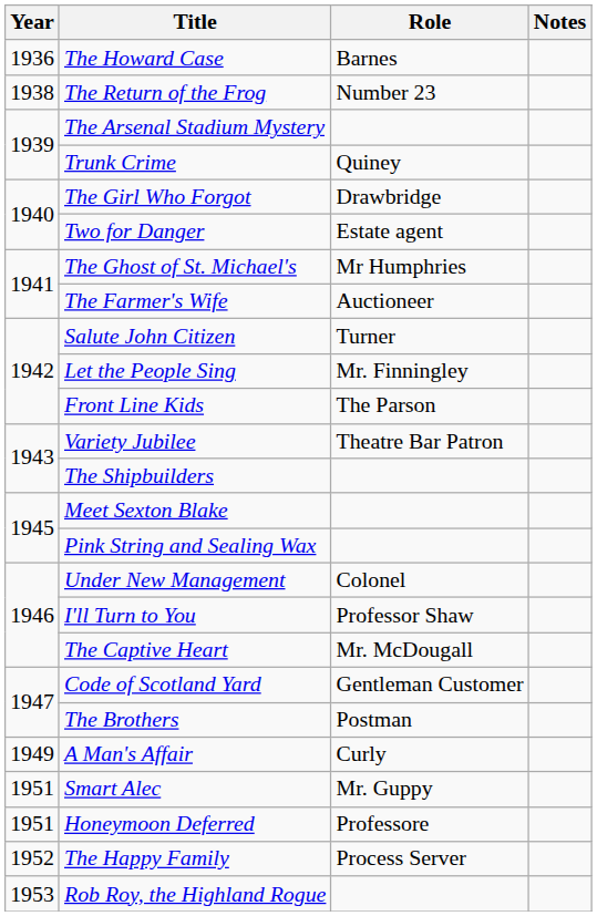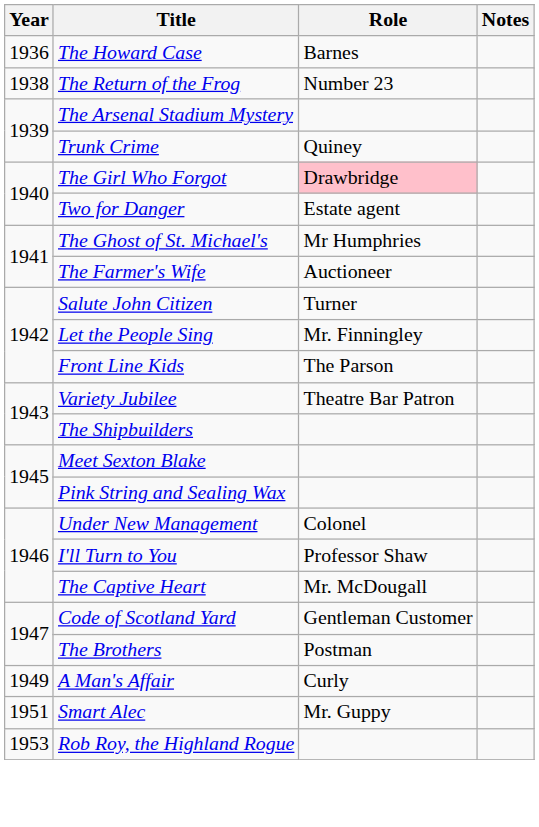 <table class="wikitable sortable">
 <tr>
 <th>Year</th>
 <th>Title</th>
 <th>Role</th>
 <th class = "unsortable">Notes</th>
 </tr>
 <tr>
 <td>1936</td>
 <td><em><a href='#'>The Howard Case</a></em></td>
 <td>Barnes</td>
 </tr>
 <tr>
 <td>1938</td>
 <td><em><a href='#'>The Return of the Frog</a></em></td>
 <td>Number 23</td>
 <td></td>
 </tr>
 <tr>
 <td rowspan=2>1939</td>
 <td><em><a href='#'>The Arsenal Stadium Mystery</a></em></td>
 <td></td>
 <td></td>
 </tr>
 <tr>
 <td><em><a href='#'>Trunk Crime</a></em></td>
 <td>Quiney</td>
 <td></td>
 </tr>
 <tr>
 <td rowspan=2>1940</td>
 <td><em><a href='#'>The Girl Who Forgot</a></em></td>
-<td>Drawbridge</td>
+<td style="background: pink;">Drawbridge</td>
 <td></td>
 </tr>
 <tr>
 <td><em><a href='#'>Two for Danger</a></em></td>
 <td>Estate agent</td>
 <td></td>
 </tr>
 <tr>
 <td rowspan=2>1941</td>
 <td><em><a href='#'>The Ghost of St. Michael's</a></em></td>
 <td>Mr Humphries</td>
 <td></td>
 </tr>
 <tr>
 <td><em><a href='#'>The Farmer's Wife</a></em></td>
 <td>Auctioneer</td>
 <td></td>
 </tr>
 <tr>
 <td rowspan=3>1942</td>
 <td><em><a href='#'>Salute John Citizen</a></em></td>
 <td>Turner</td>
 <td></td>
 </tr>
 <tr>
 <td><em><a href='#'>Let the People Sing</a></em></td>
 <td>Mr. Finningley</td>
 <td></td>
 </tr>
 <tr>
 <td><em><a href='#'>Front Line Kids</a></em></td>
 <td>The Parson</td>
 <td></td>
 </tr>
 <tr>
 <td rowspan=2>1943</td>
 <td><em><a href='#'>Variety Jubilee</a></em></td>
 <td>Theatre Bar Patron</td>
 <td></td>
 </tr>
 <tr>
 <td><em><a href='#'>The Shipbuilders</a></em></td>
 <td></td>
 <td></td>
 </tr>
 <tr>
 <td rowspan=2>1945</td>
 <td><em><a href='#'>Meet Sexton Blake</a></em></td>
 <td></td>
 <td></td>
 </tr>
 <tr>
 <td><em><a href='#'>Pink String and Sealing Wax</a></em></td>
 <td></td>
 <td></td>
 </tr>
 <tr>
 <td rowspan=3>1946</td>
 <td><em><a href='#'>Under New Management</a></em></td>
 <td>Colonel</td>
 <td></td>
 </tr>
 <tr>
 <td><em><a href='#'>I'll Turn to You</a></em></td>
 <td>Professor Shaw</td>
 <td></td>
 </tr>
 <tr>
 <td><em><a href='#'>The Captive Heart</a></em></td>
 <td>Mr. McDougall</td>
 <td></td>
 </tr>
 <tr>
 <td rowspan=2>1947</td>
 <td><em><a href='#'>Code of Scotland Yard</a></em></td>
 <td>Gentleman Customer</td>
 <td></td>
 </tr>
 <tr>
 <td><em><a href='#'>The Brothers</a></em></td>
 <td>Postman</td>
 <td></td>
 </tr>
 <tr>
 <td>1949</td>
 <td><em><a href='#'>A Man's Affair</a></em></td>
 <td>Curly</td>
 <td></td>
 </tr>
 <tr>
 <td>1951</td>
 <td><em><a href='#'>Smart Alec</a></em></td>
 <td>Mr. Guppy</td>
 <td></td>
 </tr>
 <tr>
-<td>1951</td>
-<td><em><a href='#'>Honeymoon Deferred</a></em></td>
-<td>Professore</td>
-<td></td>
-</tr>
-<tr>
-<td>1952</td>
-<td><em><a href='#'>The Happy Family</a></em></td>
-<td>Process Server</td>
-<td></td>
-</tr>
-<tr>
 <td>1953</td>
 <td><em><a href='#'>Rob Roy, the Highland Rogue</a></em></td>
 <td></td>
 <td></td>
 </tr>
 </table>
